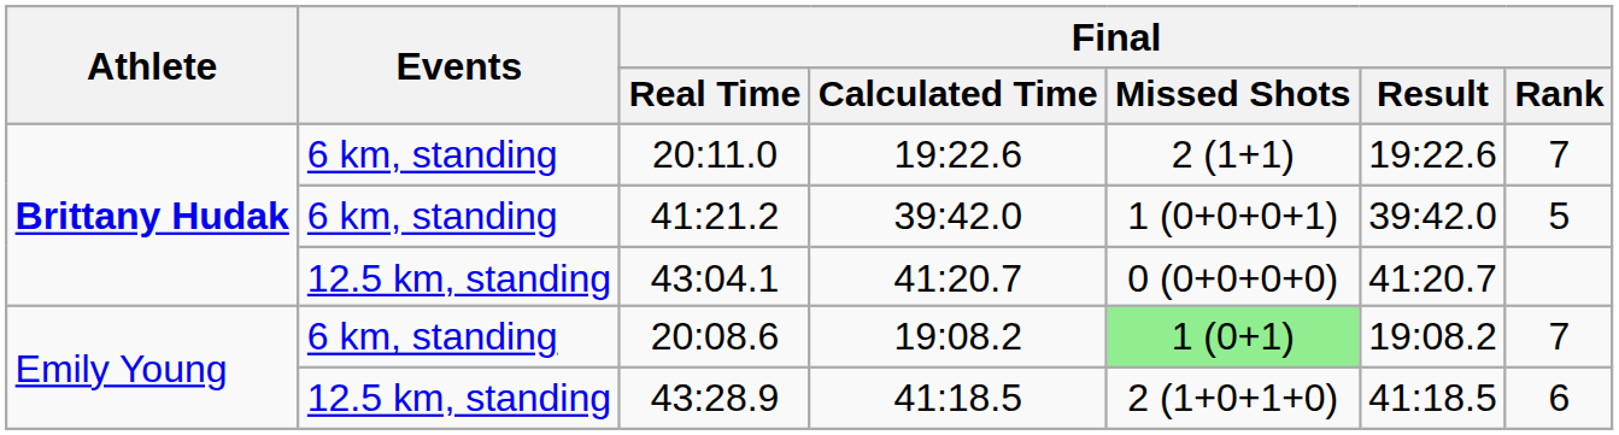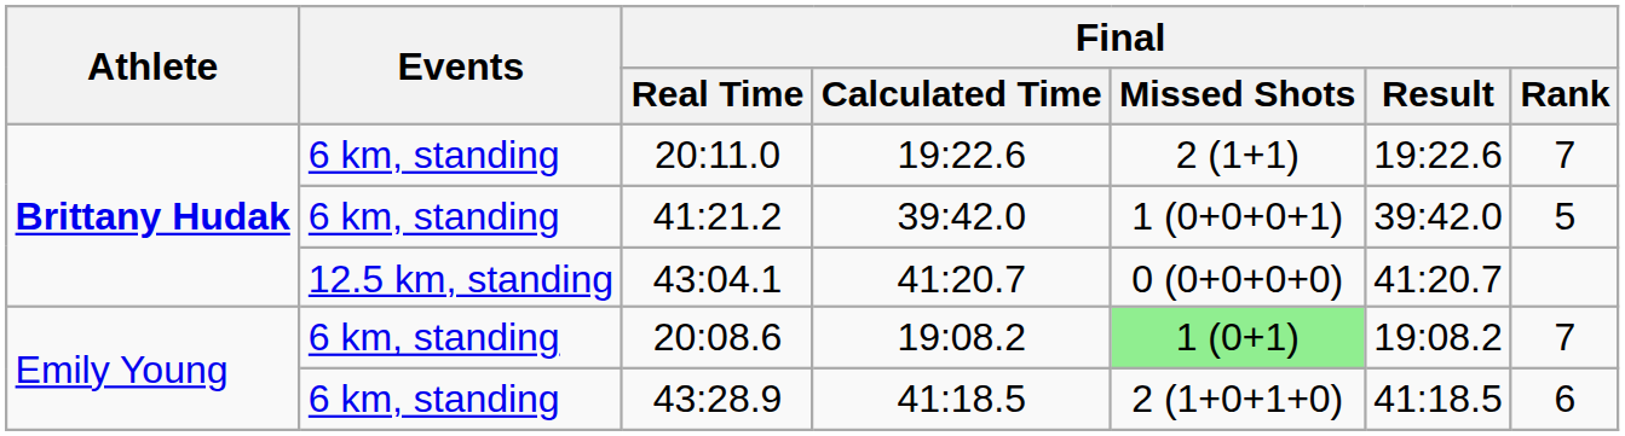 <table class="wikitable" style="font-size:90%">
 <tr>
 <th rowspan="2">Athlete</th>
 <th rowspan="2">Events</th>
 <th colspan="5">Final</th>
 </tr>
 <tr style="font-size:95%">
 <th>Real Time</th>
 <th>Calculated Time</th>
 <th>Missed Shots</th>
 <th>Result</th>
 <th>Rank</th>
 </tr>
 <tr align=center>
 <td align=left rowspan=3><strong><a href='#'>Brittany Hudak</a></strong></td>
 <td align=left><a href='#'>6 km, standing</a></td>
 <td>20:11.0</td>
 <td>19:22.6</td>
 <td>2 (1+1)</td>
 <td>19:22.6</td>
 <td>7</td>
 </tr>
 <tr align=center>
 <td align=left><a href='#'>6 km, standing</a></td>
 <td>41:21.2</td>
 <td>39:42.0</td>
 <td>1 (0+0+0+1)</td>
 <td>39:42.0</td>
 <td>5</td>
 </tr>
 <tr align=center>
 <td align=left><a href='#'>12.5 km, standing</a></td>
 <td>43:04.1</td>
 <td>41:20.7</td>
 <td>0 (0+0+0+0)</td>
 <td>41:20.7</td>
 <td></td>
 </tr>
 <tr align=center>
 <td align=left rowspan=2><a href='#'>Emily Young</a></td>
 <td align=left><a href='#'>6 km, standing</a></td>
 <td>20:08.6</td>
 <td>19:08.2</td>
 <td style="background: lightgreen;">1 (0+1)</td>
 <td>19:08.2</td>
 <td>7</td>
 </tr>
 <tr align=center>
-<td align=left><a href='#'>12.5 km, standing</a></td>
+<td align=left><a href='#'>6 km, standing</a></td>
 <td>43:28.9</td>
 <td>41:18.5</td>
 <td>2 (1+0+1+0)</td>
 <td>41:18.5</td>
 <td>6</td>
 </tr>
 </table>
